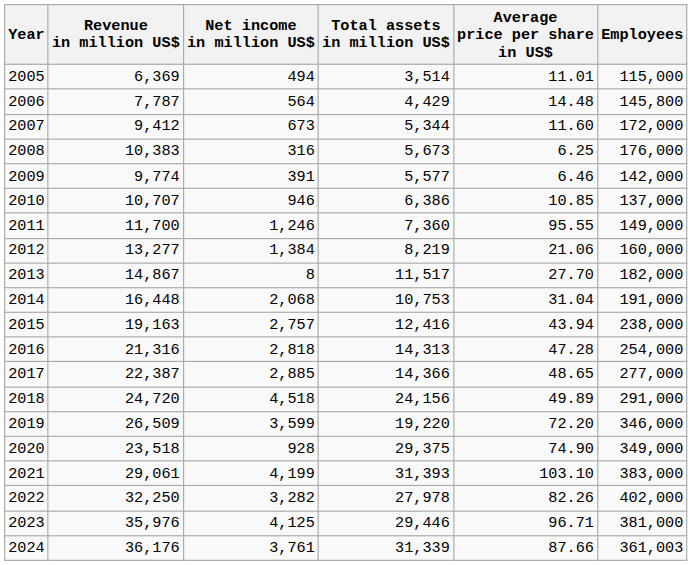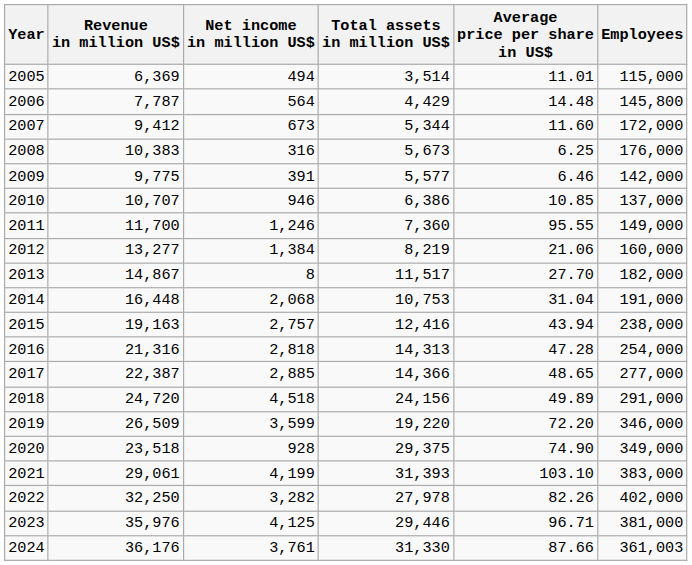 <table class="wikitable float-left" style="text-align: right;">
 <tr>
 <th>Year</th>
 <th>Revenue<br>in million US$</th>
 <th>Net income<br>in million US$</th>
 <th>Total assets<br>in million US$</th>
 <th>Average<br>price per share<br>in US$</th>
 <th>Employees</th>
 </tr>
 <tr>
 <td>2005</td>
 <td>6,369</td>
 <td>494</td>
 <td>3,514</td>
 <td>11.01</td>
 <td>115,000</td>
 </tr>
 <tr>
 <td>2006</td>
 <td>7,787</td>
 <td>564</td>
 <td>4,429</td>
 <td>14.48</td>
 <td>145,800</td>
 </tr>
 <tr>
 <td>2007</td>
 <td>9,412</td>
 <td>673</td>
 <td>5,344</td>
 <td>11.60</td>
 <td>172,000</td>
 </tr>
 <tr>
 <td>2008</td>
 <td>10,383</td>
 <td>316</td>
 <td>5,673</td>
 <td>6.25</td>
 <td>176,000</td>
 </tr>
 <tr>
 <td>2009</td>
-<td>9,774</td>
+<td>9,775</td>
 <td>391</td>
 <td>5,577</td>
 <td>6.46</td>
 <td>142,000</td>
 </tr>
 <tr>
 <td>2010</td>
 <td>10,707</td>
 <td>946</td>
 <td>6,386</td>
 <td>10.85</td>
 <td>137,000</td>
 </tr>
 <tr>
 <td>2011</td>
 <td>11,700</td>
 <td>1,246</td>
 <td>7,360</td>
 <td>95.55</td>
 <td>149,000</td>
 </tr>
 <tr>
 <td>2012</td>
 <td>13,277</td>
 <td>1,384</td>
 <td>8,219</td>
 <td>21.06</td>
 <td>160,000</td>
 </tr>
 <tr>
 <td>2013</td>
 <td>14,867</td>
 <td>8</td>
 <td>11,517</td>
 <td>27.70</td>
 <td>182,000</td>
 </tr>
 <tr>
 <td>2014</td>
 <td>16,448</td>
 <td>2,068</td>
 <td>10,753</td>
 <td>31.04</td>
 <td>191,000</td>
 </tr>
 <tr>
 <td>2015</td>
 <td>19,163</td>
 <td>2,757</td>
 <td>12,416</td>
 <td>43.94</td>
 <td>238,000</td>
 </tr>
 <tr>
 <td>2016</td>
 <td>21,316</td>
 <td>2,818</td>
 <td>14,313</td>
 <td>47.28</td>
 <td>254,000</td>
 </tr>
 <tr>
 <td>2017</td>
 <td>22,387</td>
 <td>2,885</td>
 <td>14,366</td>
 <td>48.65</td>
 <td>277,000</td>
 </tr>
 <tr>
 <td>2018</td>
 <td>24,720</td>
 <td>4,518</td>
 <td>24,156</td>
 <td>49.89</td>
 <td>291,000</td>
 </tr>
 <tr>
 <td>2019</td>
 <td>26,509</td>
 <td>3,599</td>
 <td>19,220</td>
 <td>72.20</td>
 <td>346,000</td>
 </tr>
 <tr>
 <td>2020</td>
 <td>23,518</td>
 <td>928</td>
 <td>29,375</td>
 <td>74.90</td>
 <td>349,000</td>
 </tr>
 <tr>
 <td>2021</td>
 <td>29,061</td>
 <td>4,199</td>
 <td>31,393</td>
 <td>103.10</td>
 <td>383,000</td>
 </tr>
 <tr>
 <td>2022</td>
 <td>32,250</td>
 <td>3,282</td>
 <td>27,978</td>
 <td>82.26</td>
 <td>402,000</td>
 </tr>
 <tr>
 <td>2023</td>
 <td>35,976</td>
 <td>4,125</td>
 <td>29,446</td>
 <td>96.71</td>
 <td>381,000</td>
 </tr>
 <tr>
 <td>2024</td>
 <td>36,176</td>
 <td>3,761</td>
-<td>31,339</td>
+<td>31,330</td>
 <td>87.66</td>
 <td>361,003</td>
 </tr>
 </table>
